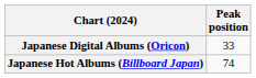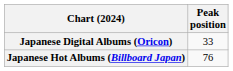 <table class="wikitable sortable plainrowheaders" style="text-align:center">
 <tr>
 <th scope="col">Chart (2024)</th>
 <th scope="col">Peak<br>position</th>
 </tr>
 <tr>
 <th scope="row">Japanese Digital Albums (<a href='#'>Oricon</a>)</th>
 <td>33</td>
 </tr>
 <tr>
 <th scope="row">Japanese Hot Albums (<em><a href='#'>Billboard Japan</a></em>)</th>
-<td>74</td>
+<td>76</td>
 </tr>
 </table>
